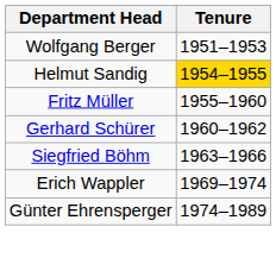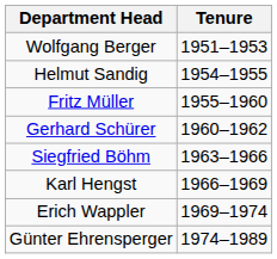 <table class="wikitable" style="text-align: center;">
 <tr>
 <th>Department Head</th>
 <th>Tenure</th>
 </tr>
 <tr>
 <td>Wolfgang Berger</td>
 <td>1951–1953</td>
 </tr>
 <tr>
 <td>Helmut Sandig</td>
-<td style="background: gold;">1954–1955</td>
+<td>1954–1955</td>
 </tr>
 <tr>
 <td><a href='#'>Fritz Müller</a></td>
 <td>1955–1960</td>
 </tr>
 <tr>
 <td><a href='#'>Gerhard Schürer</a></td>
 <td>1960–1962</td>
 </tr>
 <tr>
 <td><a href='#'>Siegfried Böhm</a></td>
 <td>1963–1966</td>
 </tr>
 <tr>
+<td>Karl Hengst</td>
+<td>1966–1969</td>
+</tr>
+<tr>
 <td>Erich Wappler</td>
 <td>1969–1974</td>
 </tr>
 <tr>
 <td>Günter Ehrensperger</td>
 <td>1974–1989</td>
 </tr>
 </table>
